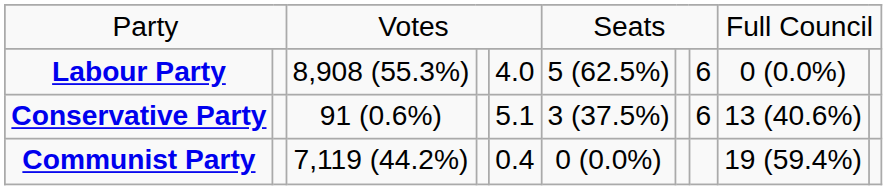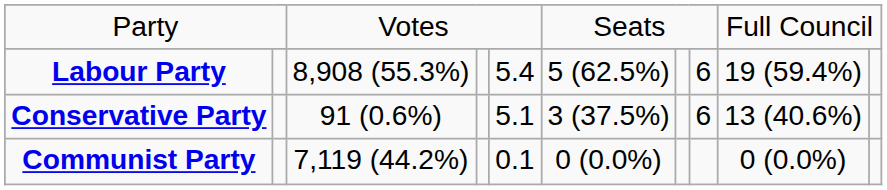 <table class=wikitable style="text-align:center;">
 <tr>
 <td colspan=2>Party</td>
 <td colspan=3>Votes</td>
 <td colspan=3>Seats</td>
 <td colspan=3>Full Council</td>
 </tr>
 <tr>
 <td><strong><a href='#'>Labour Party</a></strong></td>
 <td></td>
 <td>8,908 (55.3%)</td>
 <td></td>
-<td> 4.0</td>
+<td> 5.4</td>
 <td>5 (62.5%)</td>
 <td></td>
 <td> 6</td>
-<td>0 (0.0%)</td>
+<td>19 (59.4%)</td>
 <td></td>
 </tr>
 <tr>
 <td><strong><a href='#'>Conservative Party</a></strong></td>
 <td></td>
 <td>91 (0.6%)</td>
 <td></td>
 <td> 5.1</td>
 <td>3 (37.5%)</td>
 <td></td>
 <td> 6</td>
 <td>13 (40.6%)</td>
 <td></td>
 </tr>
 <tr>
 <td><strong><a href='#'>Communist Party</a></strong></td>
 <td></td>
 <td>7,119 (44.2%)</td>
 <td></td>
-<td> 0.4</td>
+<td> 0.1</td>
 <td>0 (0.0%)</td>
 <td></td>
 <td></td>
-<td>19 (59.4%)</td>
+<td>0 (0.0%)</td>
 <td></td>
 </tr>
 </table>
